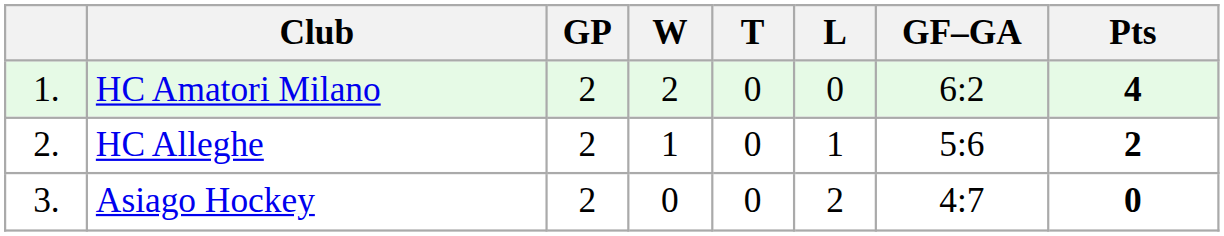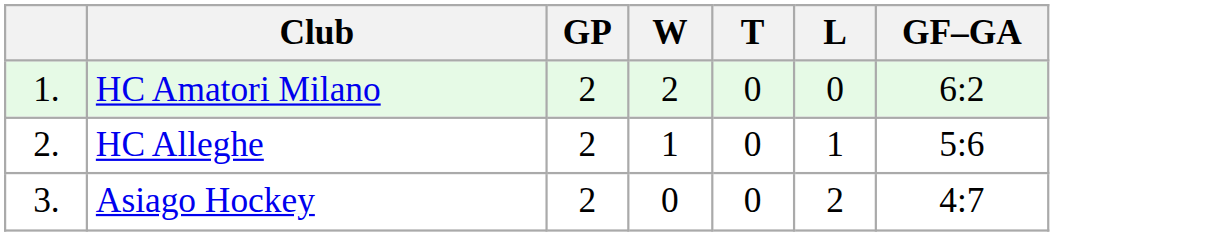 <table class="wikitable">
 <tr>
 <th width="30"></th>
 <th width="200">Club</th>
 <th width="30">GP</th>
 <th width="30">W</th>
 <th width="30">T</th>
 <th width="30">L</th>
 <th width="70">GF–GA</th>
-<th width="70">Pts</th>
 </tr>
 <tr bgcolor="#e6fae6" align="center">
 <td>1.</td>
 <td align="left"><a href='#'>HC Amatori Milano</a></td>
 <td>2</td>
 <td>2</td>
 <td>0</td>
 <td>0</td>
 <td>6:2</td>
-<td><strong>4</strong></td>
 </tr>
 <tr bgcolor="#FFFFFF" align="center">
 <td>2.</td>
 <td align="left"><a href='#'>HC Alleghe</a></td>
 <td>2</td>
 <td>1</td>
 <td>0</td>
 <td>1</td>
 <td>5:6</td>
-<td><strong>2</strong></td>
 </tr>
 <tr bgcolor="#FFFFFF" align="center">
 <td>3.</td>
 <td align="left"><a href='#'>Asiago Hockey</a></td>
 <td>2</td>
 <td>0</td>
 <td>0</td>
 <td>2</td>
 <td>4:7</td>
-<td><strong>0</strong></td>
 </tr>
 </table>
